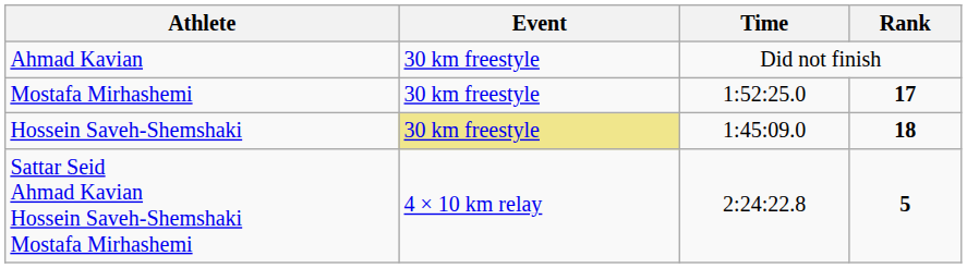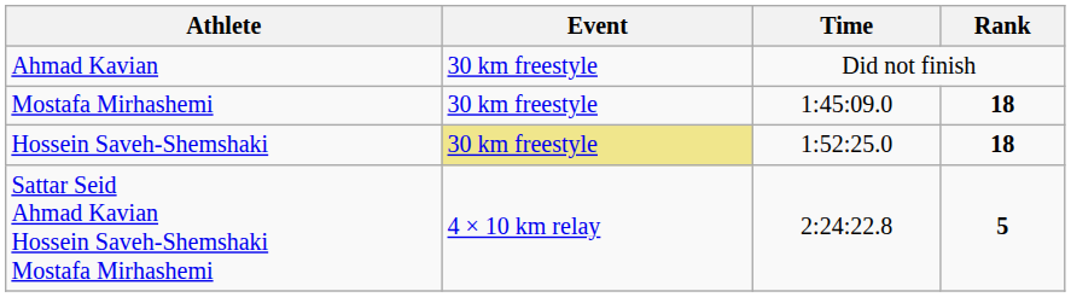 <table class="wikitable" width="50%" style="text-align:center; font-size:90%">
 <tr>
 <th width="35%">Athlete</th>
 <th width="25%">Event</th>
 <th width="15%">Time</th>
 <th width="10%">Rank</th>
 </tr>
 <tr>
 <td align="left"><a href='#'>Ahmad Kavian</a></td>
 <td align="left"><a href='#'>30 km freestyle</a></td>
 <td colspan=2 align=center>Did not finish</td>
 </tr>
 <tr>
 <td align="left"><a href='#'>Mostafa Mirhashemi</a></td>
 <td align="left"><a href='#'>30 km freestyle</a></td>
-<td>1:52:25.0</td>
-<td><strong>17</strong></td>
+<td>1:45:09.0</td>
+<td><strong>18</strong></td>
 </tr>
 <tr>
 <td align="left"><a href='#'>Hossein Saveh-Shemshaki</a></td>
 <td align="left" style="background: khaki;"><a href='#'>30 km freestyle</a></td>
-<td>1:45:09.0</td>
+<td>1:52:25.0</td>
 <td><strong>18</strong></td>
 </tr>
 <tr>
 <td align="left"><a href='#'>Sattar Seid</a><br><a href='#'>Ahmad Kavian</a><br><a href='#'>Hossein Saveh-Shemshaki</a><br><a href='#'>Mostafa Mirhashemi</a></td>
 <td align="left"><a href='#'>4 × 10 km relay</a></td>
 <td>2:24:22.8</td>
 <td><strong>5</strong></td>
 </tr>
 </table>
